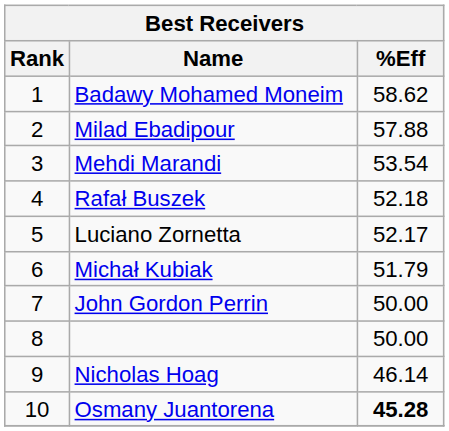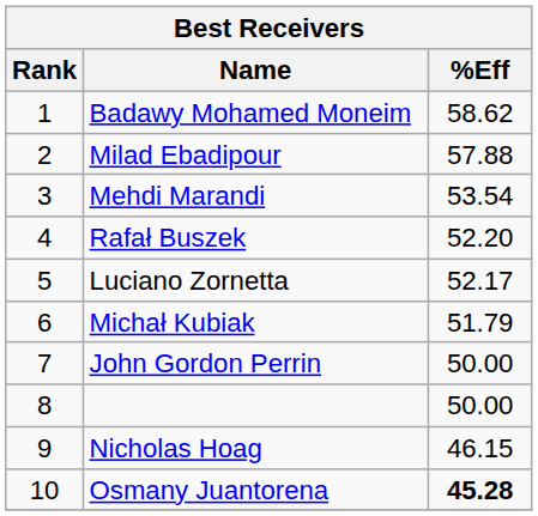 <table class="wikitable" style="float:left; margin-right:1em; font-size:90%">
 <tr>
 <th colspan=3>Best Receivers</th>
 </tr>
 <tr>
 <th width=30>Rank</th>
 <th width=180>Name</th>
 <th width=50>%Eff</th>
 </tr>
 <tr>
 <td align=center>1</td>
 <td> <a href='#'>Badawy Mohamed Moneim</a></td>
 <td align=center>58.62</td>
 </tr>
 <tr>
 <td align=center>2</td>
 <td> <a href='#'>Milad Ebadipour</a></td>
 <td align=center>57.88</td>
 </tr>
 <tr>
 <td align=center>3</td>
 <td> <a href='#'>Mehdi Marandi</a></td>
 <td align=center>53.54</td>
 </tr>
 <tr>
 <td align=center>4</td>
 <td> <a href='#'>Rafał Buszek</a></td>
-<td align=center>52.18</td>
+<td align=center>52.20</td>
 </tr>
 <tr>
 <td align=center>5</td>
 <td> Luciano Zornetta</td>
 <td align=center>52.17</td>
 </tr>
 <tr>
 <td align=center>6</td>
 <td> <a href='#'>Michał Kubiak</a></td>
 <td align=center>51.79</td>
 </tr>
 <tr>
 <td align=center>7</td>
 <td> <a href='#'>John Gordon Perrin</a></td>
 <td align=center>50.00</td>
 </tr>
 <tr>
 <td align=center>8</td>
 <td></td>
 <td align=center>50.00</td>
 </tr>
 <tr>
 <td align=center>9</td>
 <td> <a href='#'>Nicholas Hoag</a></td>
-<td align=center>46.14</td>
+<td align=center>46.15</td>
 </tr>
 <tr>
 <td align=center>10</td>
 <td> <a href='#'>Osmany Juantorena</a></td>
 <td align=center><strong>45.28</strong></td>
 </tr>
 <tr>
 </tr>
 </table>
